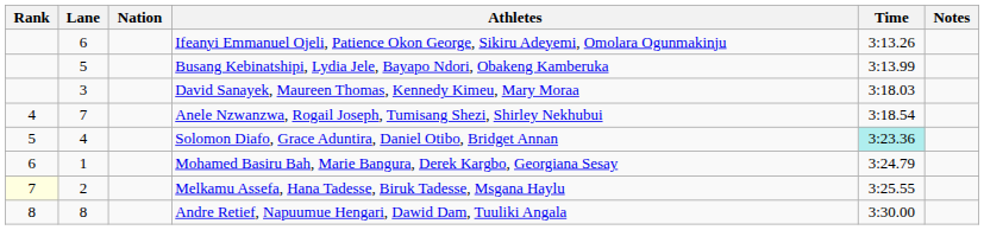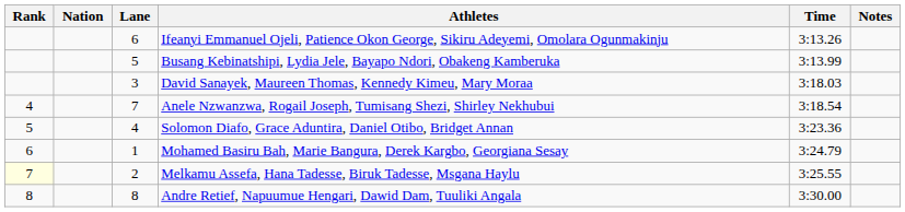 <table class="wikitable sortable" width=80% style="text-align:center;">
 <tr>
 <th>Rank</th>
+<th>Nation</th>
 <th>Lane</th>
-<th>Nation</th>
 <th>Athletes</th>
 <th>Time</th>
 <th>Notes</th>
 </tr>
 <tr>
 <td></td>
+<td align=left></td>
 <td>6</td>
-<td align=left></td>
 <td align=left><a href='#'>Ifeanyi Emmanuel Ojeli</a>, <a href='#'>Patience Okon George</a>, <a href='#'>Sikiru Adeyemi</a>, <a href='#'>Omolara Ogunmakinju</a></td>
 <td>3:13.26</td>
 <td></td>
 </tr>
 <tr>
 <td></td>
+<td align=left></td>
 <td>5</td>
-<td align=left></td>
 <td align=left><a href='#'>Busang Kebinatshipi</a>, <a href='#'>Lydia Jele</a>, <a href='#'>Bayapo Ndori</a>, <a href='#'>Obakeng Kamberuka</a></td>
 <td>3:13.99</td>
 <td></td>
 </tr>
 <tr>
 <td></td>
+<td align=left></td>
 <td>3</td>
-<td align=left></td>
 <td align=left><a href='#'>David Sanayek</a>, <a href='#'>Maureen Thomas</a>, <a href='#'>Kennedy Kimeu</a>, <a href='#'>Mary Moraa</a></td>
 <td>3:18.03</td>
 <td></td>
 </tr>
 <tr>
 <td>4</td>
+<td align=left></td>
 <td>7</td>
-<td align=left></td>
 <td align=left><a href='#'>Anele Nzwanzwa</a>, <a href='#'>Rogail Joseph</a>, <a href='#'>Tumisang Shezi</a>, <a href='#'>Shirley Nekhubui</a></td>
 <td>3:18.54</td>
 <td></td>
 </tr>
 <tr>
 <td>5</td>
+<td align=left></td>
 <td>4</td>
-<td align=left></td>
 <td align=left><a href='#'>Solomon Diafo</a>, <a href='#'>Grace Aduntira</a>, <a href='#'>Daniel Otibo</a>, <a href='#'>Bridget Annan</a></td>
-<td style="background: paleturquoise;">3:23.36</td>
+<td>3:23.36</td>
 <td></td>
 </tr>
 <tr>
 <td>6</td>
+<td align=left></td>
 <td>1</td>
-<td align=left></td>
 <td align=left><a href='#'>Mohamed Basiru Bah</a>, <a href='#'>Marie Bangura</a>, <a href='#'>Derek Kargbo</a>, <a href='#'>Georgiana Sesay</a></td>
 <td>3:24.79</td>
 <td></td>
 </tr>
 <tr>
 <td style="background: lightyellow;">7</td>
+<td align=left></td>
 <td>2</td>
-<td align=left></td>
 <td align=left><a href='#'>Melkamu Assefa</a>, <a href='#'>Hana Tadesse</a>, <a href='#'>Biruk Tadesse</a>, <a href='#'>Msgana Haylu</a></td>
 <td>3:25.55</td>
 <td></td>
 </tr>
 <tr>
 <td>8</td>
+<td align=left></td>
 <td>8</td>
-<td align=left></td>
 <td align=left><a href='#'>Andre Retief</a>, <a href='#'>Napuumue Hengari</a>, <a href='#'>Dawid Dam</a>, <a href='#'>Tuuliki Angala</a></td>
 <td>3:30.00</td>
 <td></td>
 </tr>
 </table>
